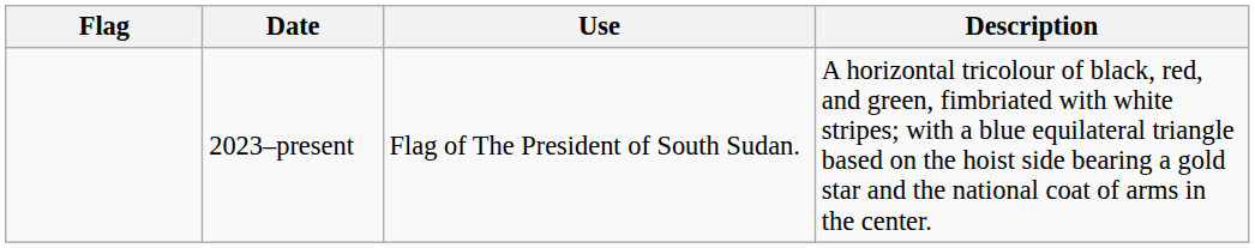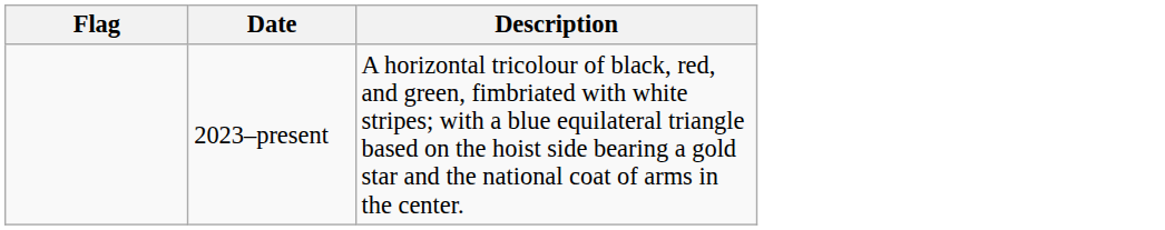 <table class="wikitable">
 <tr>
 <th style="width:110px;">Flag</th>
 <th style="width:100px;">Date</th>
-<th style="width:250px;">Use</th>
 <th style="width:250px;">Description</th>
 </tr>
 <tr>
 <td></td>
 <td>2023–present</td>
-<td>Flag of The President of South Sudan.</td>
 <td>A horizontal tricolour of black, red, and green, fimbriated with white stripes; with a blue equilateral triangle based on the hoist side bearing a gold star and the national coat of arms in the center.</td>
 </tr>
 </table>
